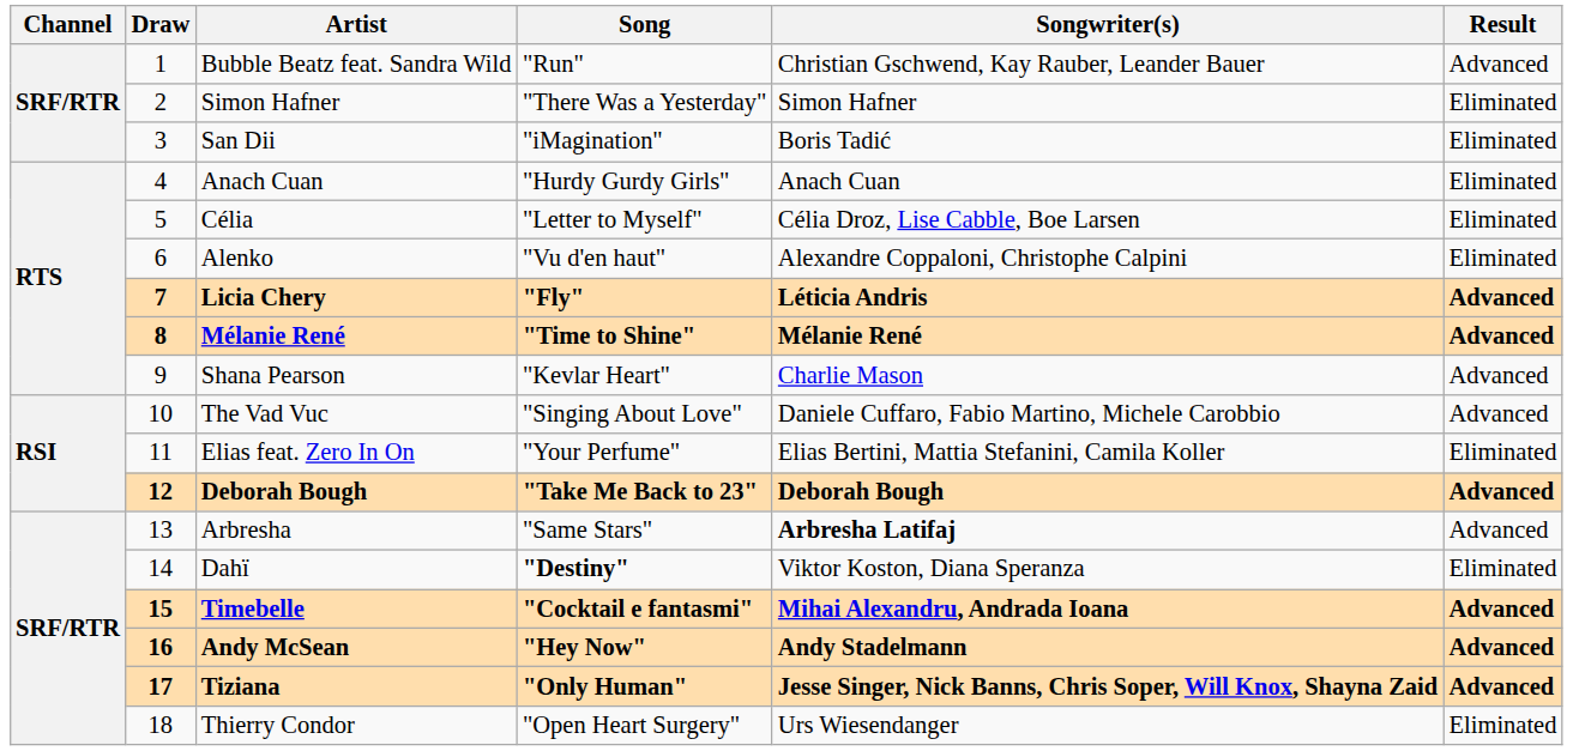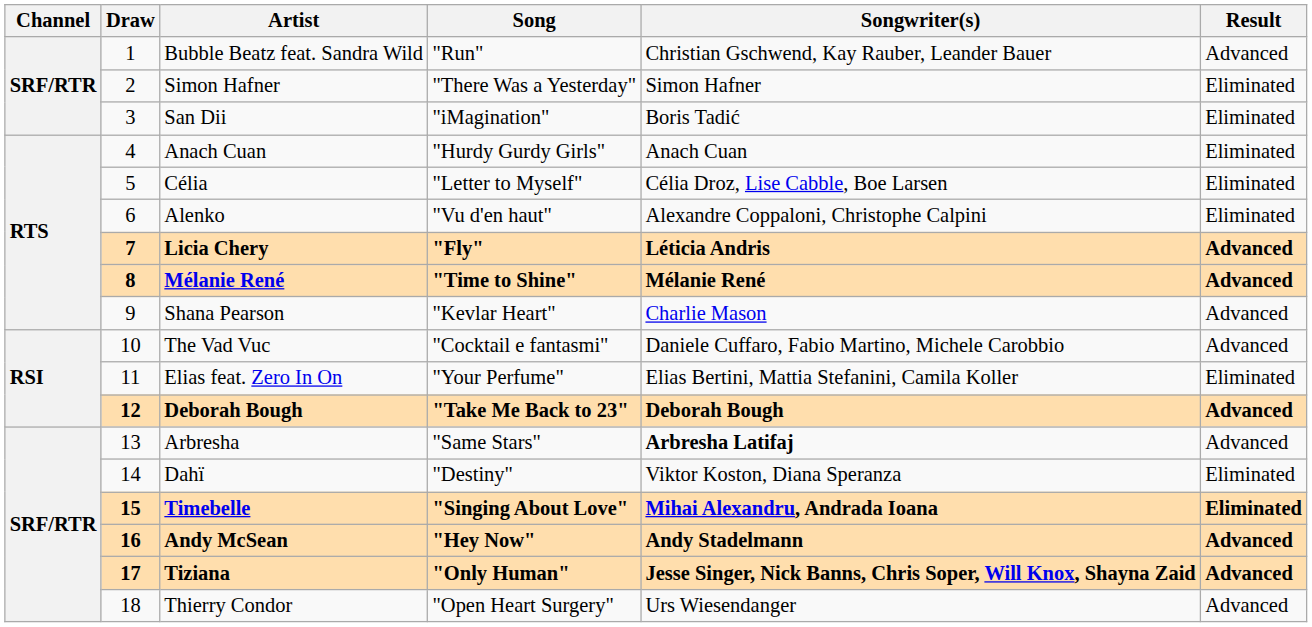 <table class="sortable wikitable plainrowheaders" style="margin: 1em auto 1em auto; text-align:center">
 <tr>
 <th>Channel</th>
 <th>Draw</th>
 <th>Artist</th>
 <th>Song</th>
 <th>Songwriter(s)</th>
 <th>Result</th>
 </tr>
 <tr>
 <th rowspan="3" scope="row" style="text-align:left">SRF/RTR</th>
 <td>1</td>
 <td align="left">Bubble Beatz feat. Sandra Wild</td>
 <td align="left">"Run"</td>
 <td align="left">Christian Gschwend, Kay Rauber, Leander Bauer</td>
 <td align="left">Advanced</td>
 </tr>
 <tr>
 <td>2</td>
 <td align="left">Simon Hafner</td>
 <td align="left">"There Was a Yesterday"</td>
 <td align="left">Simon Hafner</td>
 <td align="left">Eliminated</td>
 </tr>
 <tr>
 <td>3</td>
 <td align="left">San Dii</td>
 <td align="left">"iMagination"</td>
 <td align="left">Boris Tadić</td>
 <td align="left">Eliminated</td>
 </tr>
 <tr>
 <th rowspan="6" scope="row" style="text-align:left">RTS</th>
 <td>4</td>
 <td align="left">Anach Cuan</td>
 <td align="left">"Hurdy Gurdy Girls"</td>
 <td align="left">Anach Cuan</td>
 <td align="left">Eliminated</td>
 </tr>
 <tr>
 <td>5</td>
 <td align="left">Célia</td>
 <td align="left">"Letter to Myself"</td>
 <td align="left">Célia Droz, <a href='#'>Lise Cabble</a>, Boe Larsen</td>
 <td align="left">Eliminated</td>
 </tr>
 <tr>
 <td>6</td>
 <td align="left">Alenko</td>
 <td align="left">"Vu d'en haut"</td>
 <td align="left">Alexandre Coppaloni, Christophe Calpini</td>
 <td align="left">Eliminated</td>
 </tr>
 <tr style="font-weight:bold; background:navajowhite;">
 <td>7</td>
 <td align="left">Licia Chery</td>
 <td align="left">"Fly"</td>
 <td align="left">Léticia Andris</td>
 <td align="left">Advanced</td>
 </tr>
 <tr style="font-weight:bold; background:navajowhite;">
 <td>8</td>
 <td align="left"><a href='#'>Mélanie René</a></td>
 <td align="left">"Time to Shine"</td>
 <td align="left">Mélanie René</td>
 <td align="left">Advanced</td>
 </tr>
 <tr>
 <td>9</td>
 <td align="left">Shana Pearson</td>
 <td align="left">"Kevlar Heart"</td>
 <td align="left"><a href='#'>Charlie Mason</a></td>
 <td align="left">Advanced</td>
 </tr>
 <tr>
 <th rowspan="3" scope="row" style="text-align:left">RSI</th>
 <td>10</td>
 <td align="left">The Vad Vuc</td>
-<td align="left">"Singing About Love"</td>
+<td align="left">"Cocktail e fantasmi"</td>
 <td align="left">Daniele Cuffaro, Fabio Martino, Michele Carobbio</td>
 <td align="left">Advanced</td>
 </tr>
 <tr>
 <td>11</td>
 <td align="left">Elias feat. <a href='#'>Zero In On</a></td>
 <td align="left">"Your Perfume"</td>
 <td align="left">Elias Bertini, Mattia Stefanini, Camila Koller</td>
 <td align="left">Eliminated</td>
 </tr>
 <tr style="font-weight:bold; background:navajowhite;">
 <td>12</td>
 <td align="left">Deborah Bough</td>
 <td align="left">"Take Me Back to 23"</td>
 <td align="left">Deborah Bough</td>
 <td align="left">Advanced</td>
 </tr>
 <tr>
 <th rowspan="6" scope="row" style="text-align:left">SRF/RTR</th>
 <td>13</td>
 <td align="left">Arbresha</td>
 <td align="left">"Same Stars"</td>
 <td align="left"><strong>Arbresha Latifaj</strong></td>
 <td align="left">Advanced</td>
 </tr>
 <tr>
 <td>14</td>
 <td align="left">Dahï</td>
-<td align="left"><strong>"Destiny"</strong></td>
+<td align="left">"Destiny"</td>
 <td align="left">Viktor Koston, Diana Speranza</td>
 <td align="left">Eliminated</td>
 </tr>
 <tr style="font-weight:bold; background:navajowhite;">
 <td>15</td>
 <td align="left"><a href='#'>Timebelle</a></td>
-<td align="left">"Cocktail e fantasmi"</td>
+<td align="left">"Singing About Love"</td>
 <td align="left"><a href='#'>Mihai Alexandru</a>, Andrada Ioana</td>
-<td align="left">Advanced</td>
+<td align="left">Eliminated</td>
 </tr>
 <tr style="font-weight:bold; background:navajowhite;">
 <td>16</td>
 <td align="left">Andy McSean</td>
 <td align="left">"Hey Now"</td>
 <td align="left">Andy Stadelmann</td>
 <td align="left">Advanced</td>
 </tr>
 <tr style="font-weight:bold; background:navajowhite;">
 <td>17</td>
 <td align="left">Tiziana</td>
 <td align="left">"Only Human"</td>
 <td align="left">Jesse Singer, Nick Banns, Chris Soper, <a href='#'>Will Knox</a>, Shayna Zaid</td>
 <td align="left">Advanced</td>
 </tr>
 <tr>
 <td>18</td>
 <td align="left">Thierry Condor</td>
 <td align="left">"Open Heart Surgery"</td>
 <td align="left">Urs Wiesendanger</td>
-<td align="left">Eliminated</td>
+<td align="left">Advanced</td>
 </tr>
 </table>
